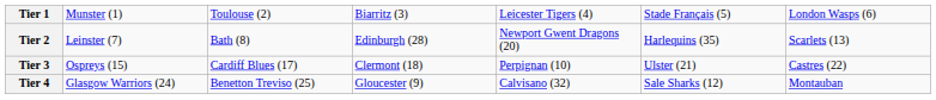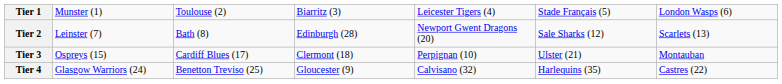 <table class="wikitable">
 <tr>
 <th width=6%>Tier 1</th>
 <td width=15%> <a href='#'>Munster</a> (1)</td>
 <td width=15%> <a href='#'>Toulouse</a> (2)</td>
 <td width=15%> <a href='#'>Biarritz</a> (3)</td>
 <td width=15%> <a href='#'>Leicester Tigers</a> (4)</td>
 <td width=15%> <a href='#'>Stade Français</a> (5)</td>
 <td width=15%> <a href='#'>London Wasps</a> (6)</td>
 </tr>
 <tr>
 <th>Tier 2</th>
 <td> <a href='#'>Leinster</a> (7)</td>
 <td> <a href='#'>Bath</a> (8)</td>
 <td> <a href='#'>Edinburgh</a> (28)</td>
 <td> <a href='#'>Newport Gwent Dragons</a> (20)</td>
-<td> <a href='#'>Harlequins</a> (35)</td>
+<td> <a href='#'>Sale Sharks</a> (12)</td>
 <td> <a href='#'>Scarlets</a> (13)</td>
 </tr>
 <tr>
 <th>Tier 3</th>
 <td> <a href='#'>Ospreys</a> (15)</td>
 <td> <a href='#'>Cardiff Blues</a> (17)</td>
 <td> <a href='#'>Clermont</a> (18)</td>
 <td> <a href='#'>Perpignan</a> (10)</td>
 <td> <a href='#'>Ulster</a> (21)</td>
-<td> <a href='#'>Castres</a> (22)</td>
+<td> <a href='#'>Montauban</a></td>
 </tr>
 <tr>
 <th>Tier 4</th>
 <td> <a href='#'>Glasgow Warriors</a> (24)</td>
 <td> <a href='#'>Benetton Treviso</a> (25)</td>
 <td> <a href='#'>Gloucester</a> (9)</td>
 <td> <a href='#'>Calvisano</a> (32)</td>
-<td> <a href='#'>Sale Sharks</a> (12)</td>
-<td> <a href='#'>Montauban</a></td>
+<td> <a href='#'>Harlequins</a> (35)</td>
+<td> <a href='#'>Castres</a> (22)</td>
 </tr>
 </table>
